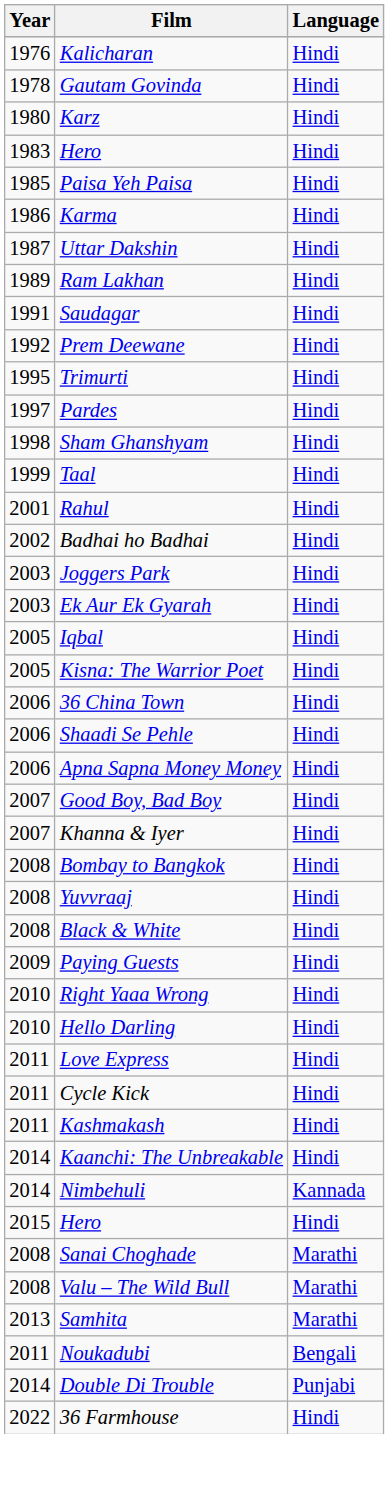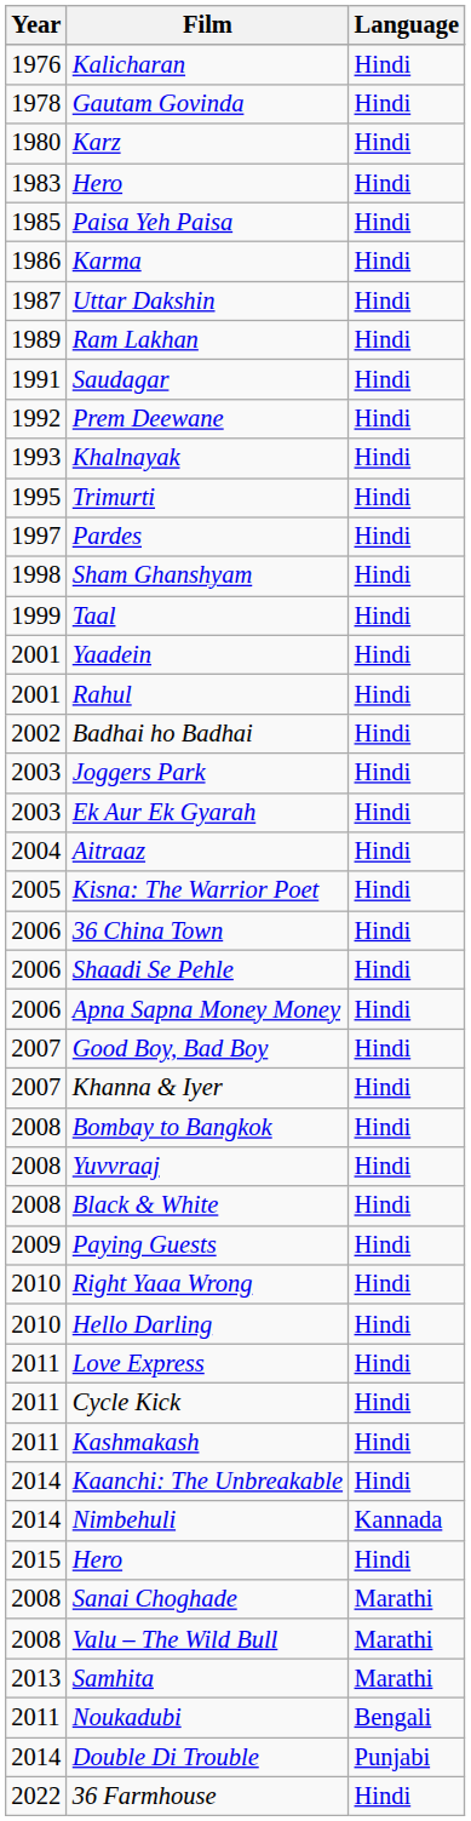 <table class="wikitable">
 <tr style="background:#ccc; text-align:center;">
 <th>Year</th>
 <th>Film</th>
 <th>Language</th>
 </tr>
 <tr>
 </tr>
 <tr>
 <td>1976</td>
 <td><em><a href='#'>Kalicharan</a></em></td>
 <td><a href='#'>Hindi</a></td>
 </tr>
 <tr>
 <td>1978</td>
 <td><em><a href='#'>Gautam Govinda</a></em></td>
 <td><a href='#'>Hindi</a></td>
 </tr>
 <tr>
 <td>1980</td>
 <td><em><a href='#'>Karz</a></em></td>
 <td><a href='#'>Hindi</a></td>
 </tr>
 <tr>
 <td>1983</td>
 <td><em><a href='#'>Hero</a></em></td>
 <td><a href='#'>Hindi</a></td>
 </tr>
 <tr>
 <td>1985</td>
 <td><em><a href='#'>Paisa Yeh Paisa</a></em></td>
 <td><a href='#'>Hindi</a></td>
 </tr>
 <tr>
 <td>1986</td>
 <td><em><a href='#'>Karma</a></em></td>
 <td><a href='#'>Hindi</a></td>
 </tr>
 <tr>
 <td>1987</td>
 <td><em><a href='#'>Uttar Dakshin</a></em></td>
 <td><a href='#'>Hindi</a></td>
 </tr>
 <tr>
 <td>1989</td>
 <td><em><a href='#'>Ram Lakhan</a></em></td>
 <td><a href='#'>Hindi</a></td>
 </tr>
 <tr>
 <td>1991</td>
 <td><em><a href='#'>Saudagar</a></em></td>
 <td><a href='#'>Hindi</a></td>
 </tr>
 <tr>
 <td>1992</td>
 <td><em><a href='#'>Prem Deewane</a></em></td>
 <td><a href='#'>Hindi</a></td>
 </tr>
 <tr>
+<td>1993</td>
+<td><em><a href='#'>Khalnayak</a></em></td>
+<td><a href='#'>Hindi</a></td>
+</tr>
+<tr>
 <td>1995</td>
 <td><em><a href='#'>Trimurti</a></em></td>
 <td><a href='#'>Hindi</a></td>
 </tr>
 <tr>
 <td>1997</td>
 <td><em><a href='#'>Pardes</a></em></td>
 <td><a href='#'>Hindi</a></td>
 </tr>
 <tr>
 <td>1998</td>
 <td><em><a href='#'>Sham Ghanshyam</a></em></td>
 <td><a href='#'>Hindi</a></td>
 </tr>
 <tr>
 <td>1999</td>
 <td><em><a href='#'>Taal</a></em></td>
+<td><a href='#'>Hindi</a></td>
+</tr>
+<tr>
+<td>2001</td>
+<td><em><a href='#'>Yaadein</a></em></td>
 <td><a href='#'>Hindi</a></td>
 </tr>
 <tr>
 <td>2001</td>
 <td><em><a href='#'>Rahul</a></em></td>
 <td><a href='#'>Hindi</a></td>
 </tr>
 <tr>
 <td>2002</td>
 <td><em>Badhai ho Badhai</em></td>
 <td><a href='#'>Hindi</a></td>
 </tr>
 <tr>
 <td>2003</td>
 <td><em><a href='#'>Joggers Park</a></em></td>
 <td><a href='#'>Hindi</a></td>
 </tr>
 <tr>
 <td>2003</td>
 <td><em><a href='#'>Ek Aur Ek Gyarah</a></em></td>
 <td><a href='#'>Hindi</a></td>
 </tr>
 <tr>
-<td>2005</td>
-<td><em><a href='#'>Iqbal</a></em></td>
+<td>2004</td>
+<td><em><a href='#'>Aitraaz</a></em></td>
 <td><a href='#'>Hindi</a></td>
 </tr>
 <tr>
 <td>2005</td>
 <td><em><a href='#'>Kisna: The Warrior Poet</a></em></td>
 <td><a href='#'>Hindi</a></td>
 </tr>
 <tr>
 <td>2006</td>
 <td><em><a href='#'>36 China Town</a></em></td>
 <td><a href='#'>Hindi</a></td>
 </tr>
 <tr>
 <td>2006</td>
 <td><em><a href='#'>Shaadi Se Pehle</a></em></td>
 <td><a href='#'>Hindi</a></td>
 </tr>
 <tr>
 <td>2006</td>
 <td><em><a href='#'>Apna Sapna Money Money</a></em></td>
 <td><a href='#'>Hindi</a></td>
 </tr>
 <tr>
 <td>2007</td>
 <td><em><a href='#'>Good Boy, Bad Boy</a></em></td>
 <td><a href='#'>Hindi</a></td>
 </tr>
 <tr>
 <td>2007</td>
 <td><em>Khanna & Iyer</em></td>
 <td><a href='#'>Hindi</a></td>
 </tr>
 <tr>
 <td>2008</td>
 <td><em><a href='#'>Bombay to Bangkok</a></em></td>
 <td><a href='#'>Hindi</a></td>
 </tr>
 <tr>
 <td>2008</td>
 <td><em><a href='#'>Yuvvraaj</a></em></td>
 <td><a href='#'>Hindi</a></td>
 </tr>
 <tr>
 <td>2008</td>
 <td><em><a href='#'>Black & White</a></em></td>
 <td><a href='#'>Hindi</a></td>
 </tr>
 <tr>
 <td>2009</td>
 <td><em><a href='#'>Paying Guests</a></em></td>
 <td><a href='#'>Hindi</a></td>
 </tr>
 <tr>
 <td>2010</td>
 <td><em><a href='#'>Right Yaaa Wrong</a></em></td>
 <td><a href='#'>Hindi</a></td>
 </tr>
 <tr>
 <td>2010</td>
 <td><em><a href='#'>Hello Darling</a></em></td>
 <td><a href='#'>Hindi</a></td>
 </tr>
 <tr>
 <td>2011</td>
 <td><em><a href='#'>Love Express</a></em></td>
 <td><a href='#'>Hindi</a></td>
 </tr>
 <tr>
 <td>2011</td>
 <td><em>Cycle Kick</em></td>
 <td><a href='#'>Hindi</a></td>
 </tr>
 <tr>
 <td>2011</td>
 <td><em><a href='#'>Kashmakash</a></em></td>
 <td><a href='#'>Hindi</a></td>
 </tr>
 <tr>
 <td>2014</td>
 <td><em><a href='#'>Kaanchi: The Unbreakable</a></em></td>
 <td><a href='#'>Hindi</a></td>
 </tr>
 <tr>
 <td>2014</td>
 <td><em><a href='#'>Nimbehuli</a></em></td>
 <td><a href='#'>Kannada</a></td>
 </tr>
 <tr>
 <td>2015</td>
 <td><em><a href='#'>Hero</a></em></td>
 <td><a href='#'>Hindi</a></td>
 </tr>
 <tr>
 <td>2008</td>
 <td><em><a href='#'>Sanai Choghade</a></em></td>
 <td><a href='#'>Marathi</a></td>
 </tr>
 <tr>
 <td>2008</td>
 <td><em><a href='#'>Valu – The Wild Bull</a></em></td>
 <td><a href='#'>Marathi</a></td>
 </tr>
 <tr>
 <td>2013</td>
 <td><em><a href='#'>Samhita</a></em></td>
 <td><a href='#'>Marathi</a></td>
 </tr>
 <tr>
 <td>2011</td>
 <td><em><a href='#'>Noukadubi</a></em></td>
 <td><a href='#'>Bengali</a></td>
 </tr>
 <tr>
 <td>2014</td>
 <td><em><a href='#'>Double Di Trouble</a></em></td>
 <td><a href='#'>Punjabi</a></td>
 </tr>
 <tr>
 <td>2022</td>
 <td><em>36 Farmhouse</em></td>
 <td><a href='#'>Hindi</a></td>
 </tr>
 </table>
